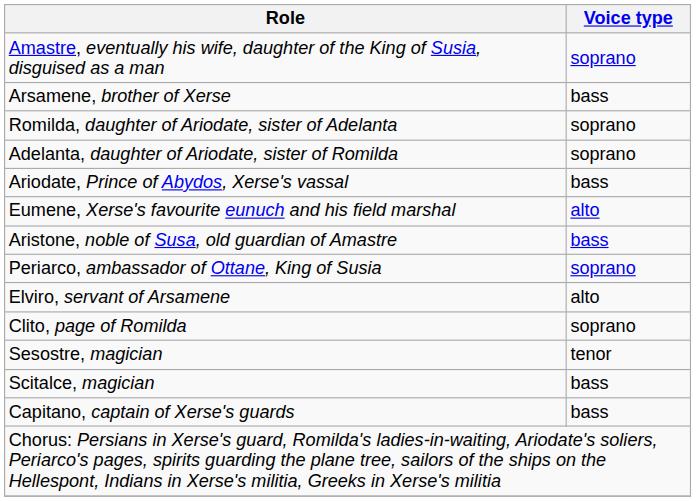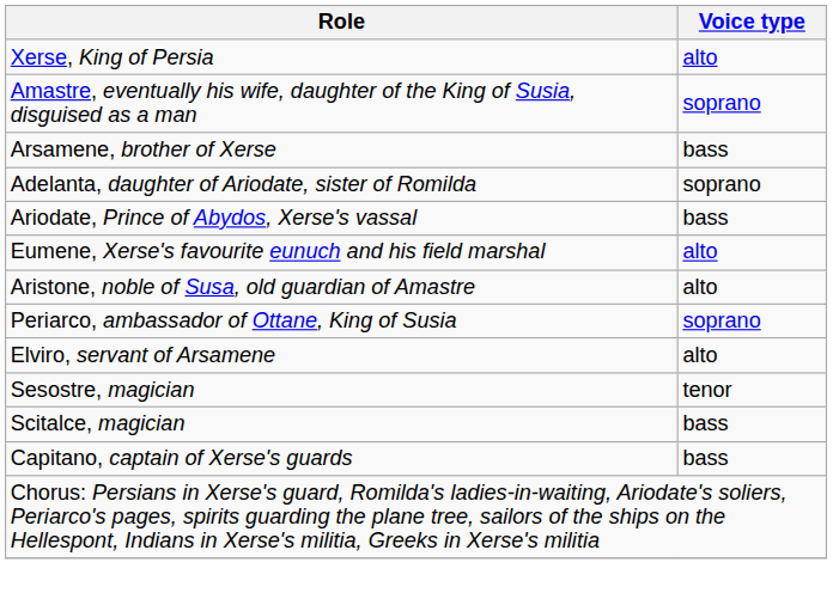 <table class="wikitable">
 <tr>
 <th>Role</th>
 <th><a href='#'>Voice type</a></th>
+</tr>
+<tr>
+<td><a href='#'>Xerse</a>, <em>King of Persia</em></td>
+<td><a href='#'>alto</a></td>
 </tr>
 <tr>
 <td><a href='#'>Amastre</a>, <em>eventually his wife, daughter of the King of <a href='#'>Susia</a>, disguised as a man</em></td>
 <td><a href='#'>soprano</a></td>
 </tr>
 <tr>
 <td>Arsamene, <em>brother of Xerse</em></td>
 <td>bass</td>
-</tr>
-<tr>
-<td>Romilda, <em>daughter of Ariodate, sister of Adelanta</em></td>
-<td>soprano</td>
 </tr>
 <tr>
 <td>Adelanta, <em>daughter of Ariodate, sister of Romilda</em></td>
 <td>soprano</td>
 </tr>
 <tr>
 <td>Ariodate, <em>Prince of <a href='#'>Abydos</a>, Xerse's vassal</em></td>
 <td>bass</td>
 </tr>
 <tr>
 <td>Eumene, <em>Xerse's favourite <a href='#'>eunuch</a> and his field marshal</em></td>
 <td><a href='#'>alto</a></td>
 </tr>
 <tr>
 <td>Aristone, <em>noble of <a href='#'>Susa</a>, old guardian of Amastre</em></td>
-<td><a href='#'>bass</a></td>
+<td>alto</td>
 </tr>
 <tr>
 <td>Periarco, <em>ambassador of <a href='#'>Ottane</a>, King of Susia</em></td>
 <td><a href='#'>soprano</a></td>
 </tr>
 <tr>
 <td>Elviro, <em>servant of Arsamene</em></td>
 <td>alto</td>
-</tr>
-<tr>
-<td>Clito, <em>page of Romilda</em></td>
-<td>soprano</td>
 </tr>
 <tr>
 <td>Sesostre, <em>magician</em></td>
 <td>tenor</td>
 </tr>
 <tr>
 <td>Scitalce, <em>magician</em></td>
 <td>bass</td>
 </tr>
 <tr>
 <td>Capitano, <em>captain of Xerse's guards</em></td>
 <td>bass</td>
 </tr>
 <tr>
 <td colspan="2">Chorus: <em>Persians in Xerse's guard, Romilda's ladies-in-waiting, Ariodate's soliers, Periarco's pages, spirits guarding the plane tree, sailors of the ships on the Hellespont, Indians in Xerse's militia, Greeks in Xerse's militia</td>
 </tr>
 <tr>
 </tr>
 </table>
